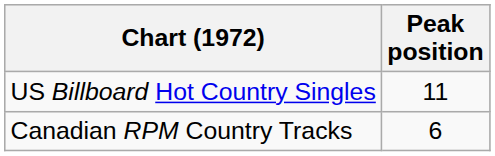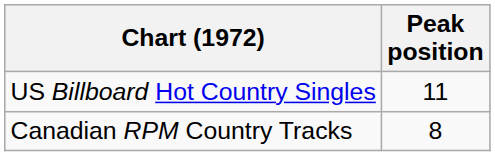 <table class="wikitable sortable">
 <tr>
 <th>Chart (1972)</th>
 <th>Peak<br>position</th>
 </tr>
 <tr>
 <td>US <em>Billboard</em> <a href='#'>Hot Country Singles</a></td>
 <td align="center">11</td>
 </tr>
 <tr>
 <td>Canadian <em>RPM</em> Country Tracks</td>
-<td align="center">6</td>
+<td align="center">8</td>
 </tr>
 </table>
